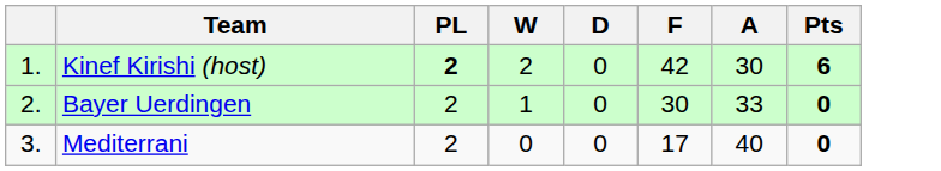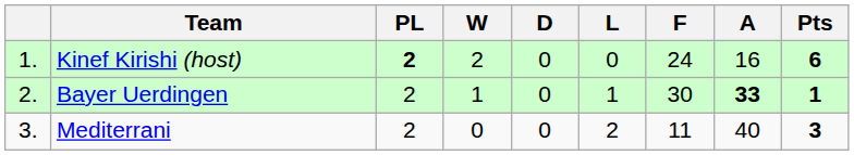 <table class="wikitable" border="1" style="text-align:center">
 <tr>
 <th width=25></th>
 <th width=220>Team</th>
 <th width=40>PL</th>
 <th width=40>W</th>
 <th width=40>D</th>
+<th width=40>L</th>
 <th width=40>F</th>
 <th width=40>A</th>
 <th width=40>Pts</th>
 </tr>
 <tr style="background:#cfc;">
 <td>1.</td>
 <td align=left> <a href='#'>Kinef Kirishi</a> <em>(host)</em></td>
 <td><strong>2</strong></td>
 <td>2</td>
 <td>0</td>
-<td>42</td>
-<td>30</td>
+<td>0</td>
+<td>24</td>
+<td>16</td>
 <td><strong>6</strong></td>
 </tr>
 <tr style="background:#cfc;">
 <td>2.</td>
 <td align=left> <a href='#'>Bayer Uerdingen</a></td>
 <td>2</td>
 <td>1</td>
 <td>0</td>
+<td>1</td>
 <td>30</td>
-<td>33</td>
-<td><strong>0</strong></td>
+<td><strong>33</strong></td>
+<td><strong>1</strong></td>
 </tr>
 <tr>
 <td>3.</td>
 <td align=left> <a href='#'>Mediterrani</a></td>
 <td>2</td>
 <td>0</td>
 <td>0</td>
-<td>17</td>
+<td>2</td>
+<td>11</td>
 <td>40</td>
-<td><strong>0</strong></td>
+<td><strong>3</strong></td>
 </tr>
 </table>
